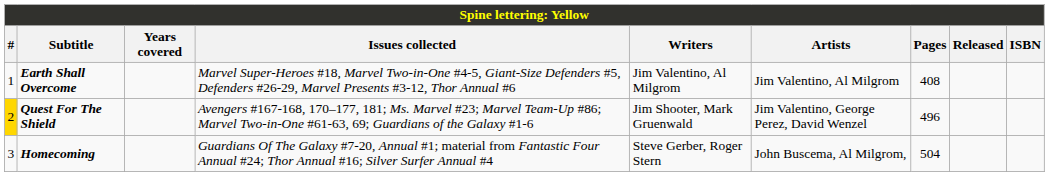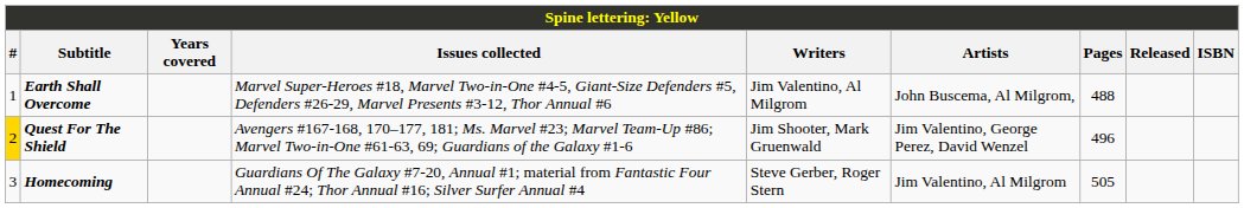 <table class="wikitable sortable" width=98%>
 <tr>
 <th colspan=9 style="background-color: #31312D; color: yellow;">Spine lettering: Yellow</th>
 </tr>
 <tr>
 <th class="unsortable">#</th>
 <th class="unsortable">Subtitle</th>
 <th>Years covered</th>
 <th class="unsortable">Issues collected</th>
 <th class="unsortable">Writers</th>
 <th class="unsortable">Artists</th>
 <th class="unsortable">Pages</th>
 <th>Released</th>
 <th class="unsortable">ISBN</th>
 </tr>
 <tr>
 <td>1</td>
 <td><strong><em>Earth Shall Overcome</em></strong></td>
 <td></td>
 <td><em>Marvel Super-Heroes</em> #18, <em>Marvel Two-in-One</em> #4-5, <em>Giant-Size Defenders</em> #5, <em>Defenders</em> #26-29, <em>Marvel Presents</em> #3-12, <em>Thor Annual</em> #6</td>
 <td>Jim Valentino, Al Milgrom</td>
-<td>Jim Valentino, Al Milgrom</td>
-<td style="text-align: center;">408</td>
+<td>John Buscema, Al Milgrom, </td>
+<td style="text-align: center;">488</td>
 <td></td>
 <td></td>
 </tr>
 <tr>
 <td style="background: gold;">2</td>
 <td><strong><em>Quest For The Shield</em></strong></td>
 <td></td>
 <td><em>Avengers</em> #167-168, 170–177, 181; <em>Ms. Marvel</em> #23; <em>Marvel Team-Up</em> #86; <em>Marvel Two-in-One</em> #61-63, 69; <em>Guardians of the Galaxy</em> #1-6</td>
 <td>Jim Shooter, Mark Gruenwald</td>
 <td>Jim Valentino, George Perez, David Wenzel</td>
 <td style="text-align: center;">496</td>
 <td></td>
 <td></td>
 </tr>
 <tr>
 <td>3</td>
 <td><strong><em>Homecoming</em></strong></td>
 <td></td>
 <td><em>Guardians Of The Galaxy</em> #7-20, <em>Annual</em> #1; material from <em>Fantastic Four Annual</em> #24; <em>Thor Annual</em> #16; <em>Silver Surfer Annual</em> #4</td>
 <td>Steve Gerber, Roger Stern</td>
-<td>John Buscema, Al Milgrom, </td>
-<td style="text-align: center;">504</td>
+<td>Jim Valentino, Al Milgrom</td>
+<td style="text-align: center;">505</td>
 <td></td>
 <td></td>
 </tr>
 </table>
